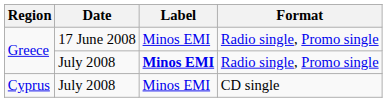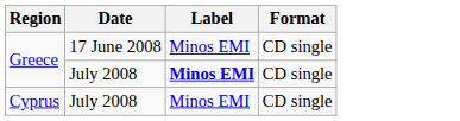 <table class="sortable wikitable">
 <tr>
 <th>Region</th>
 <th>Date</th>
 <th>Label</th>
 <th>Format</th>
 </tr>
 <tr>
 <td rowspan="2"><a href='#'>Greece</a></td>
 <td>17 June 2008</td>
 <td><a href='#'>Minos EMI</a></td>
-<td><a href='#'>Radio single</a>, <a href='#'>Promo single</a></td>
+<td>CD single</td>
 </tr>
 <tr>
 <td>July 2008</td>
 <td><strong><a href='#'>Minos EMI</a></strong></td>
-<td><a href='#'>Radio single</a>, <a href='#'>Promo single</a></td>
+<td>CD single</td>
 </tr>
 <tr>
 <td><a href='#'>Cyprus</a></td>
 <td>July 2008</td>
 <td><a href='#'>Minos EMI</a></td>
 <td>CD single</td>
 </tr>
 </table>
